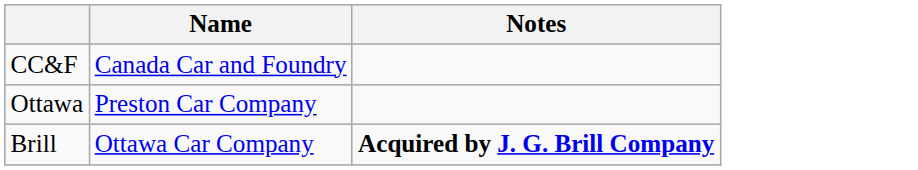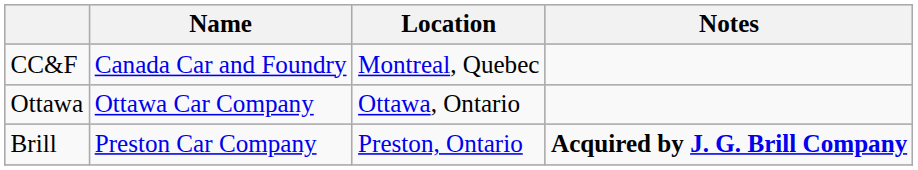 <table class="wikitable">
 <tr>
 <th></th>
 <th>Name</th>
+<th>Location</th>
 <th>Notes</th>
 </tr>
 <tr>
 <td>CC&F</td>
 <td><a href='#'>Canada Car and Foundry</a></td>
+<td><a href='#'>Montreal</a>, Quebec</td>
 <td></td>
 </tr>
 <tr>
 <td>Ottawa</td>
-<td><a href='#'>Preston Car Company</a></td>
+<td><a href='#'>Ottawa Car Company</a></td>
+<td><a href='#'>Ottawa</a>, Ontario</td>
 <td></td>
 </tr>
 <tr>
 <td>Brill</td>
-<td><a href='#'>Ottawa Car Company</a></td>
+<td><a href='#'>Preston Car Company</a></td>
+<td><a href='#'>Preston, Ontario</a></td>
 <td><strong>Acquired by <a href='#'>J. G. Brill Company</a></strong></td>
 </tr>
 </table>
